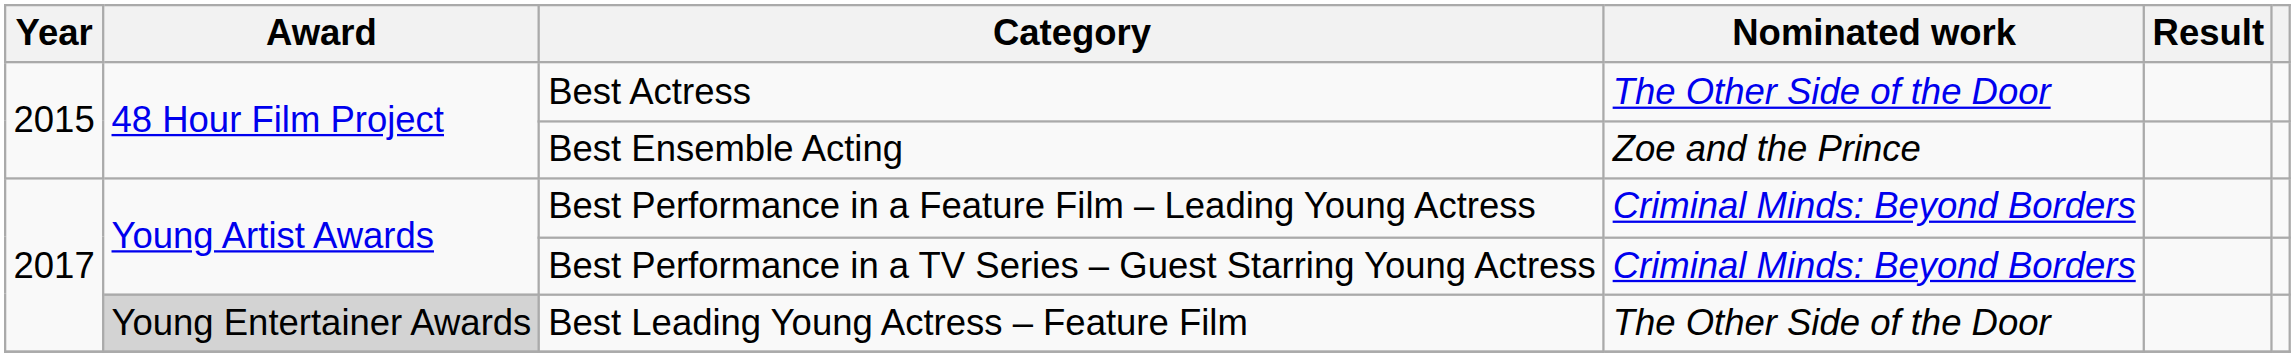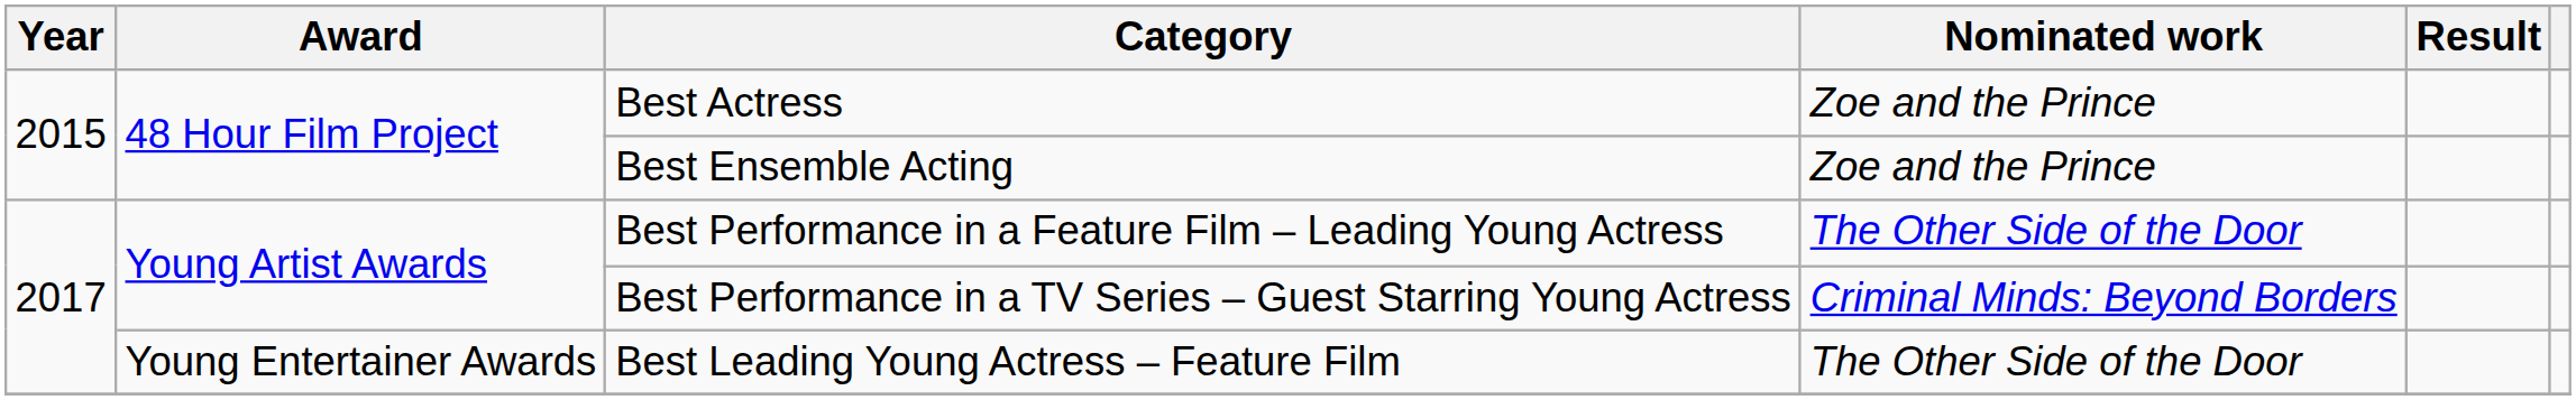 <table class="wikitable sortable">
 <tr>
 <th>Year</th>
 <th>Award</th>
 <th>Category</th>
 <th>Nominated work</th>
 <th>Result</th>
 <th class="unsortable"></th>
 </tr>
 <tr>
 <td rowspan="2">2015</td>
 <td rowspan="2"><a href='#'>48 Hour Film Project</a></td>
 <td>Best Actress</td>
-<td data-sort-value="Other Side of the Door, The"><em><a href='#'>The Other Side of the Door</a></em></td>
+<td><em>Zoe and the Prince</em></td>
 <td></td>
 <td></td>
 </tr>
 <tr>
 <td>Best Ensemble Acting </td>
 <td><em>Zoe and the Prince</em></td>
 <td></td>
 <td></td>
 </tr>
 <tr>
 <td rowspan="3">2017</td>
 <td rowspan="2"><a href='#'>Young Artist Awards</a></td>
 <td>Best Performance in a Feature Film – Leading Young Actress</td>
-<td><em><a href='#'>Criminal Minds: Beyond Borders</a></em></td>
+<td data-sort-value="Other Side of the Door, The"><em><a href='#'>The Other Side of the Door</a></em></td>
 <td></td>
 <td></td>
 </tr>
 <tr>
 <td>Best Performance in a TV Series – Guest Starring Young Actress</td>
 <td><em><a href='#'>Criminal Minds: Beyond Borders</a></em></td>
 <td></td>
 <td></td>
 </tr>
 <tr>
-<td style="background: lightgrey;">Young Entertainer Awards</td>
+<td>Young Entertainer Awards</td>
 <td>Best Leading Young Actress – Feature Film</td>
 <td data-sort-value="Other Side of the Door, The"><em>The Other Side of the Door</em></td>
 <td></td>
 <td></td>
 </tr>
 <tr>
 </tr>
 </table>
